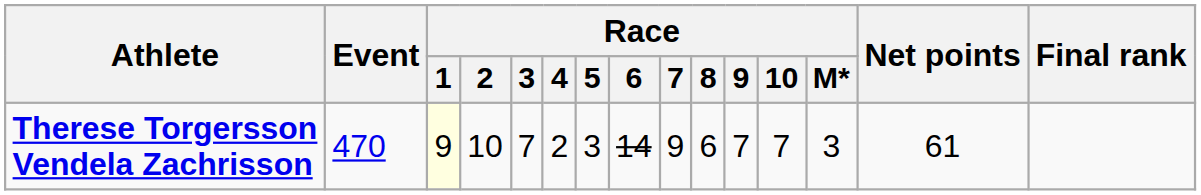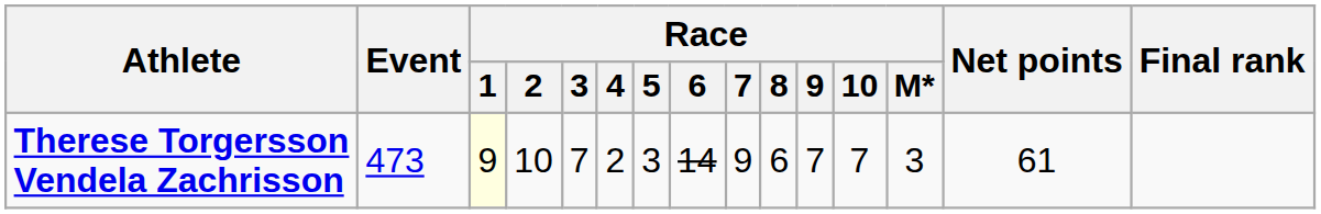 <table class="wikitable" style="font-size:90%">
 <tr>
 <th rowspan=2>Athlete</th>
 <th rowspan=2>Event</th>
 <th colspan=11>Race</th>
 <th rowspan=2>Net points</th>
 <th rowspan=2>Final rank</th>
 </tr>
 <tr style="font-size:95%">
 <th>1</th>
 <th>2</th>
 <th>3</th>
 <th>4</th>
 <th>5</th>
 <th>6</th>
 <th>7</th>
 <th>8</th>
 <th>9</th>
 <th>10</th>
 <th>M*</th>
 </tr>
 <tr align=center>
 <td align=left><strong><a href='#'>Therese Torgersson</a><br><a href='#'>Vendela Zachrisson</a></strong></td>
-<td align=left><a href='#'>470</a></td>
+<td align=left><a href='#'>473</a></td>
 <td style="background: lightyellow;">9</td>
 <td>10</td>
 <td>7</td>
 <td>2</td>
 <td>3</td>
 <td><s>14</s></td>
 <td>9</td>
 <td>6</td>
 <td>7</td>
 <td>7</td>
 <td>3</td>
 <td>61</td>
 <td></td>
 </tr>
 </table>
